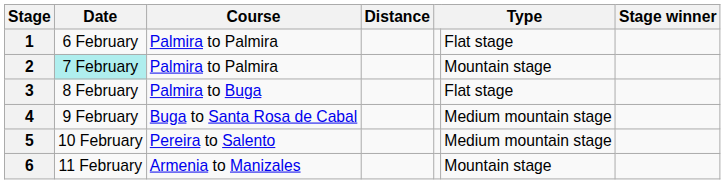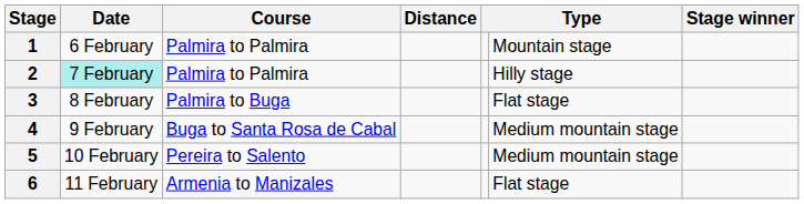 <table class="wikitable">
 <tr>
 <th scope="col">Stage</th>
 <th scope="col">Date</th>
 <th scope="col">Course</th>
 <th scope="col">Distance</th>
 <th scope="col" colspan="2">Type</th>
 <th scope="col">Stage winner</th>
 </tr>
 <tr>
 <th scope="row" style="text-align:center;">1</th>
 <td style="text-align:center;">6 February</td>
 <td><a href='#'>Palmira</a> to Palmira</td>
 <td style="text-align:center;"></td>
 <td></td>
-<td>Flat stage</td>
+<td>Mountain stage</td>
 <td></td>
 </tr>
 <tr>
 <th scope="row" style="text-align:center;">2</th>
 <td style="background: paleturquoise; text-align:center;">7 February</td>
 <td><a href='#'>Palmira</a> to Palmira</td>
 <td style="text-align:center;"></td>
 <td></td>
-<td>Mountain stage</td>
+<td>Hilly stage</td>
 <td></td>
 </tr>
 <tr>
 <th scope="row" style="text-align:center;">3</th>
 <td style="text-align:center;">8 February</td>
 <td><a href='#'>Palmira</a> to <a href='#'>Buga</a></td>
 <td style="text-align:center;"></td>
 <td></td>
 <td>Flat stage</td>
 <td></td>
 </tr>
 <tr>
 <th scope="row" style="text-align:center;">4</th>
 <td style="text-align:center;">9 February</td>
 <td><a href='#'>Buga</a> to <a href='#'>Santa Rosa de Cabal</a></td>
 <td style="text-align:center;"></td>
 <td></td>
 <td>Medium mountain stage</td>
 <td></td>
 </tr>
 <tr>
 <th scope="row" style="text-align:center;">5</th>
 <td style="text-align:center;">10 February</td>
 <td><a href='#'>Pereira</a> to <a href='#'>Salento</a></td>
 <td style="text-align:center;"></td>
 <td></td>
 <td>Medium mountain stage</td>
 <td></td>
 </tr>
 <tr>
 <th scope="row" style="text-align:center;">6</th>
 <td style="text-align:center;">11 February</td>
 <td><a href='#'>Armenia</a> to <a href='#'>Manizales</a></td>
 <td style="text-align:center;"></td>
 <td></td>
-<td>Mountain stage</td>
+<td>Flat stage</td>
 <td></td>
 </tr>
 </table>
